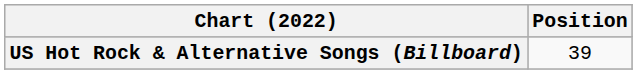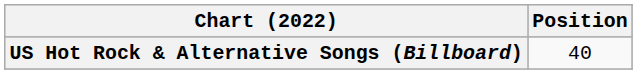 <table class="wikitable plainrowheaders" style="text-align:center">
 <tr>
 <th scope="col">Chart (2022)</th>
 <th scope="col">Position</th>
 </tr>
 <tr>
 <th scope="row">US Hot Rock & Alternative Songs (<em>Billboard</em>)</th>
-<td>39</td>
+<td>40</td>
 </tr>
 </table>
